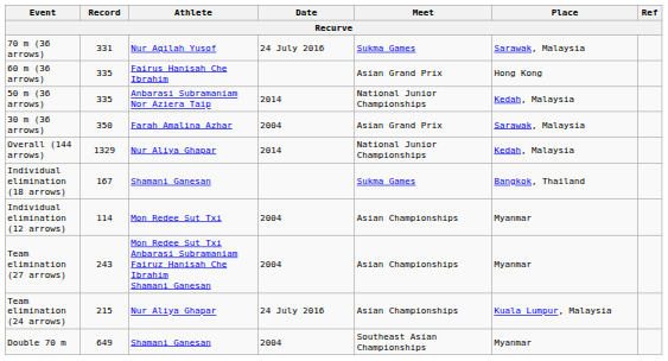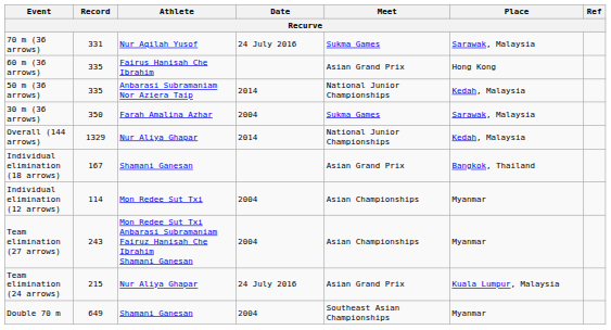 <table class="wikitable" style="font-size:90%; width: 98%;">
 <tr>
 <th width=8%>Event</th>
 <th width=6%>Record</th>
 <th width=16%>Athlete</th>
 <th width=12%>Date</th>
 <th width=17%>Meet</th>
 <th width=18%>Place</th>
 <th width=3%>Ref</th>
 </tr>
 <tr bgcolor="#DDDDDD">
 <th colspan="8">Recurve</th>
 </tr>
 <tr>
 <td>70 m (36 arrows)</td>
 <td align=center>331</td>
 <td><a href='#'>Nur Aqilah Yusof</a></td>
 <td>24 July 2016</td>
 <td><a href='#'>Sukma Games</a></td>
 <td> <a href='#'>Sarawak</a>, Malaysia</td>
 <td></td>
 </tr>
 <tr>
 <td>60 m (36 arrows)</td>
 <td align=center>335</td>
 <td><a href='#'>Fairus Hanisah Che Ibrahim</a></td>
 <td></td>
 <td>Asian Grand Prix</td>
 <td> Hong Kong</td>
 <td></td>
 </tr>
 <tr>
 <td>50 m (36 arrows)</td>
 <td align=center>335</td>
 <td><a href='#'>Anbarasi Subramaniam</a><br><a href='#'>Nor Aziera Taip</a></td>
 <td>2014</td>
 <td>National Junior Championships</td>
 <td> <a href='#'>Kedah</a>, Malaysia</td>
 <td></td>
 </tr>
 <tr>
 <td>30 m (36 arrows)</td>
 <td align=center>350</td>
 <td><a href='#'>Farah Amalina Azhar</a></td>
 <td>2004</td>
-<td>Asian Grand Prix</td>
+<td><a href='#'>Sukma Games</a></td>
 <td> <a href='#'>Sarawak</a>, Malaysia</td>
 <td></td>
 </tr>
 <tr>
 <td>Overall (144 arrows)</td>
 <td align=center>1329</td>
 <td><a href='#'>Nur Aliya Ghapar</a></td>
 <td>2014</td>
 <td>National Junior Championships</td>
 <td> <a href='#'>Kedah</a>, Malaysia</td>
 <td></td>
 </tr>
 <tr>
 <td>Individual elimination (18 arrows)</td>
 <td align=center>167</td>
 <td><a href='#'>Shamani Ganesan</a></td>
 <td></td>
-<td><a href='#'>Sukma Games</a></td>
+<td>Asian Grand Prix</td>
 <td> <a href='#'>Bangkok</a>, Thailand</td>
 <td></td>
 </tr>
 <tr>
 <td>Individual elimination (12 arrows)</td>
 <td align=center>114</td>
 <td><a href='#'>Mon Redee Sut Txi</a></td>
 <td>2004</td>
 <td>Asian Championships</td>
 <td> Myanmar</td>
 <td></td>
 </tr>
 <tr>
 <td>Team elimination (27 arrows)</td>
 <td align=center>243</td>
 <td><a href='#'>Mon Redee Sut Txi</a><br><a href='#'>Anbarasi Subramaniam</a><br><a href='#'>Fairuz Hanisah Che Ibrahim</a><br><a href='#'>Shamani Ganesan</a></td>
 <td>2004</td>
 <td>Asian Championships</td>
 <td> Myanmar</td>
 <td></td>
 </tr>
 <tr>
 <td>Team elimination (24 arrows)</td>
 <td align=center>215</td>
 <td><a href='#'>Nur Aliya Ghapar</a></td>
 <td>24 July 2016</td>
-<td>Asian Championships</td>
+<td>Asian Grand Prix</td>
 <td> <a href='#'>Kuala Lumpur</a>, Malaysia</td>
 <td></td>
 </tr>
 <tr>
 <td>Double 70 m</td>
 <td align=center>649</td>
 <td><a href='#'>Shamani Ganesan</a></td>
 <td>2004</td>
 <td>Southeast Asian Championships</td>
 <td> Myanmar</td>
 <td></td>
 </tr>
 </table>
